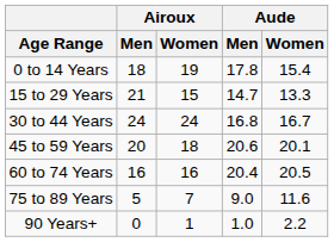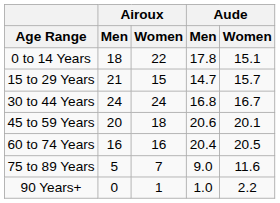 <table class="wikitable" style="text-align:center;">
 <tr>
 <th></th>
 <th colspan=2>Airoux</th>
 <th colspan=2>Aude</th>
 </tr>
 <tr>
 <th>Age Range</th>
 <th>Men</th>
 <th>Women</th>
 <th>Men</th>
 <th>Women</th>
 </tr>
 <tr>
 <td>0 to 14 Years</td>
 <td>18</td>
-<td>19</td>
+<td>22</td>
 <td>17.8</td>
-<td>15.4</td>
+<td>15.1</td>
 </tr>
 <tr>
 <td>15 to 29 Years</td>
 <td>21</td>
 <td>15</td>
 <td>14.7</td>
-<td>13.3</td>
+<td>15.7</td>
 </tr>
 <tr>
 <td>30 to 44 Years</td>
 <td>24</td>
 <td>24</td>
 <td>16.8</td>
 <td>16.7</td>
 </tr>
 <tr>
 <td>45 to 59 Years</td>
 <td>20</td>
 <td>18</td>
 <td>20.6</td>
 <td>20.1</td>
 </tr>
 <tr>
 <td>60 to 74 Years</td>
 <td>16</td>
 <td>16</td>
 <td>20.4</td>
 <td>20.5</td>
 </tr>
 <tr>
 <td>75 to 89 Years</td>
 <td>5</td>
 <td>7</td>
 <td>9.0</td>
 <td>11.6</td>
 </tr>
 <tr>
 <td>90 Years+</td>
 <td>0</td>
 <td>1</td>
 <td>1.0</td>
 <td>2.2</td>
 </tr>
 </table>
